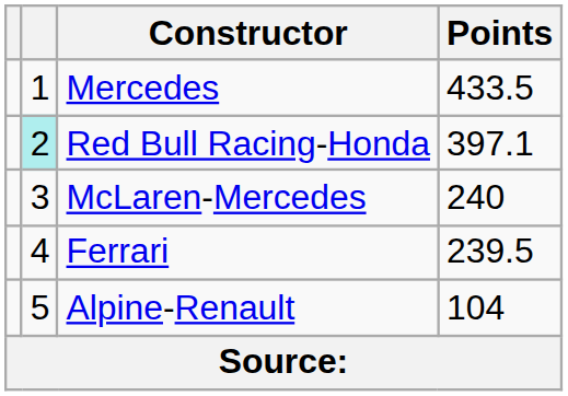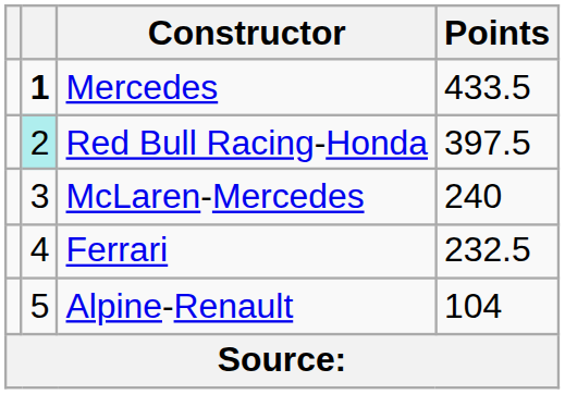 <table class="wikitable" style="font-size: 85%;">
 <tr>
 <th scope="col"></th>
 <th scope="col"></th>
 <th scope="col">Constructor</th>
 <th scope="col">Points</th>
 </tr>
 <tr>
 <td align="left"></td>
-<td align="center">1</td>
+<td align="center"><strong>1</strong></td>
 <td> <a href='#'>Mercedes</a></td>
 <td align="left">433.5</td>
 </tr>
 <tr>
 <td align="left"></td>
 <td align="center" style="background: paleturquoise;">2</td>
 <td> <a href='#'>Red Bull Racing</a>-<a href='#'>Honda</a></td>
-<td align="left">397.1</td>
+<td align="left">397.5</td>
 </tr>
 <tr>
 <td align="left"></td>
 <td align="center">3</td>
 <td> <a href='#'>McLaren</a>-<a href='#'>Mercedes</a></td>
 <td align="left">240</td>
 </tr>
 <tr>
 <td align="left"></td>
 <td align="center">4</td>
 <td> <a href='#'>Ferrari</a></td>
-<td align="left">239.5</td>
+<td align="left">232.5</td>
 </tr>
 <tr>
 <td align="left"></td>
 <td align="center">5</td>
 <td> <a href='#'>Alpine</a>-<a href='#'>Renault</a></td>
 <td align="left">104</td>
 </tr>
 <tr>
 <th colspan=4>Source:</th>
 </tr>
 </table>
